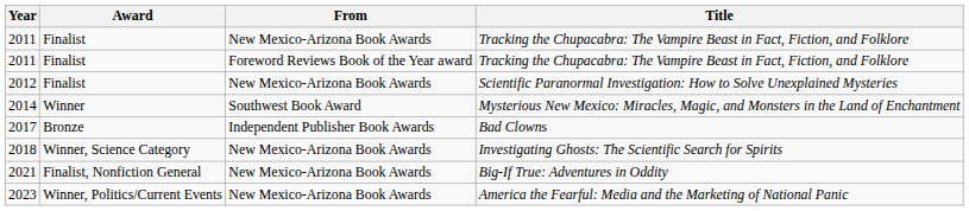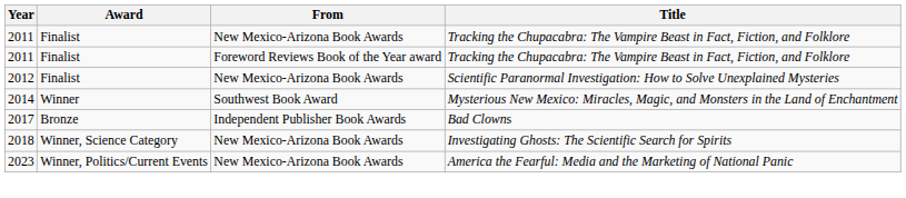 <table class="wikitable">
 <tr>
 <th>Year</th>
 <th>Award</th>
 <th>From</th>
 <th>Title</th>
 </tr>
 <tr>
 <td>2011</td>
 <td>Finalist</td>
 <td>New Mexico-Arizona Book Awards</td>
 <td><em>Tracking the Chupacabra: The Vampire Beast in Fact, Fiction, and Folklore</em></td>
 </tr>
 <tr>
 <td>2011</td>
 <td>Finalist</td>
 <td>Foreword Reviews Book of the Year award</td>
 <td><em>Tracking the Chupacabra: The Vampire Beast in Fact, Fiction, and Folklore</em></td>
 </tr>
 <tr>
 <td>2012</td>
 <td>Finalist</td>
 <td>New Mexico-Arizona Book Awards</td>
 <td><em>Scientific Paranormal Investigation: How to Solve Unexplained Mysteries</em></td>
 </tr>
 <tr>
 <td>2014</td>
 <td>Winner</td>
 <td>Southwest Book Award</td>
 <td><em>Mysterious New Mexico: Miracles, Magic, and Monsters in the Land of Enchantment</em></td>
 </tr>
 <tr>
 <td>2017</td>
 <td>Bronze</td>
 <td>Independent Publisher Book Awards</td>
 <td><em>Bad Clown</em>s </td>
 </tr>
 <tr>
 <td>2018</td>
 <td>Winner, Science Category</td>
 <td>New Mexico-Arizona Book Awards</td>
 <td><em>Investigating Ghosts: The Scientific Search for Spirits</em></td>
 </tr>
 <tr>
-<td>2021</td>
-<td>Finalist, Nonfiction General</td>
-<td>New Mexico-Arizona Book Awards</td>
-<td><em>Big-If True: Adventures in Oddity</em></td>
-</tr>
-<tr>
 <td>2023</td>
 <td>Winner, Politics/Current Events</td>
 <td>New Mexico-Arizona Book Awards</td>
 <td><em>America the Fearful: Media and the Marketing of National Panic</em></td>
 </tr>
 </table>
